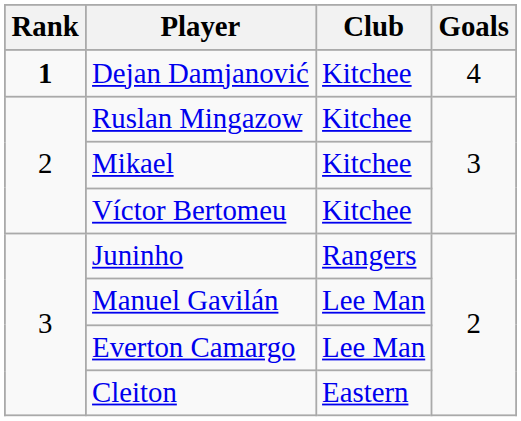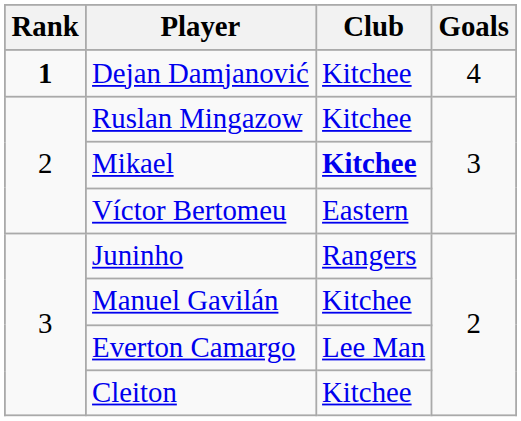 <table class="wikitable" style="text-align:center">
 <tr>
 <th>Rank</th>
 <th>Player</th>
 <th>Club</th>
 <th>Goals</th>
 </tr>
 <tr>
 <td rowspan="1"><strong>1</strong></td>
 <td align="left"> <a href='#'>Dejan Damjanović</a></td>
 <td align="left"><a href='#'>Kitchee</a></td>
 <td rowspan="1">4</td>
 </tr>
 <tr>
 <td rowspan="3">2</td>
 <td align="left"> <a href='#'>Ruslan Mingazow</a></td>
 <td align="left"><a href='#'>Kitchee</a></td>
 <td rowspan="3">3</td>
 </tr>
 <tr>
 <td align="left"> <a href='#'>Mikael</a></td>
-<td align="left"><a href='#'>Kitchee</a></td>
+<td align="left"><strong><a href='#'>Kitchee</a></strong></td>
 </tr>
 <tr>
 <td align="left"> <a href='#'>Víctor Bertomeu</a></td>
-<td align="left"><a href='#'>Kitchee</a></td>
+<td align="left"><a href='#'>Eastern</a></td>
 </tr>
 <tr>
 <td rowspan="6">3</td>
 <td align="left"> <a href='#'>Juninho</a></td>
 <td align="left"><a href='#'>Rangers</a></td>
 <td rowspan="6">2</td>
 </tr>
 <tr>
 <td align="left"> <a href='#'>Manuel Gavilán</a></td>
-<td align="left"><a href='#'>Lee Man</a></td>
+<td align="left"><a href='#'>Kitchee</a></td>
 </tr>
 <tr>
 <td align="left"> <a href='#'>Everton Camargo</a></td>
 <td align="left"><a href='#'>Lee Man</a></td>
 </tr>
 <tr>
 <td align="left"> <a href='#'>Cleiton</a></td>
-<td align="left"><a href='#'>Eastern</a></td>
+<td align="left"><a href='#'>Kitchee</a></td>
 </tr>
 </table>
